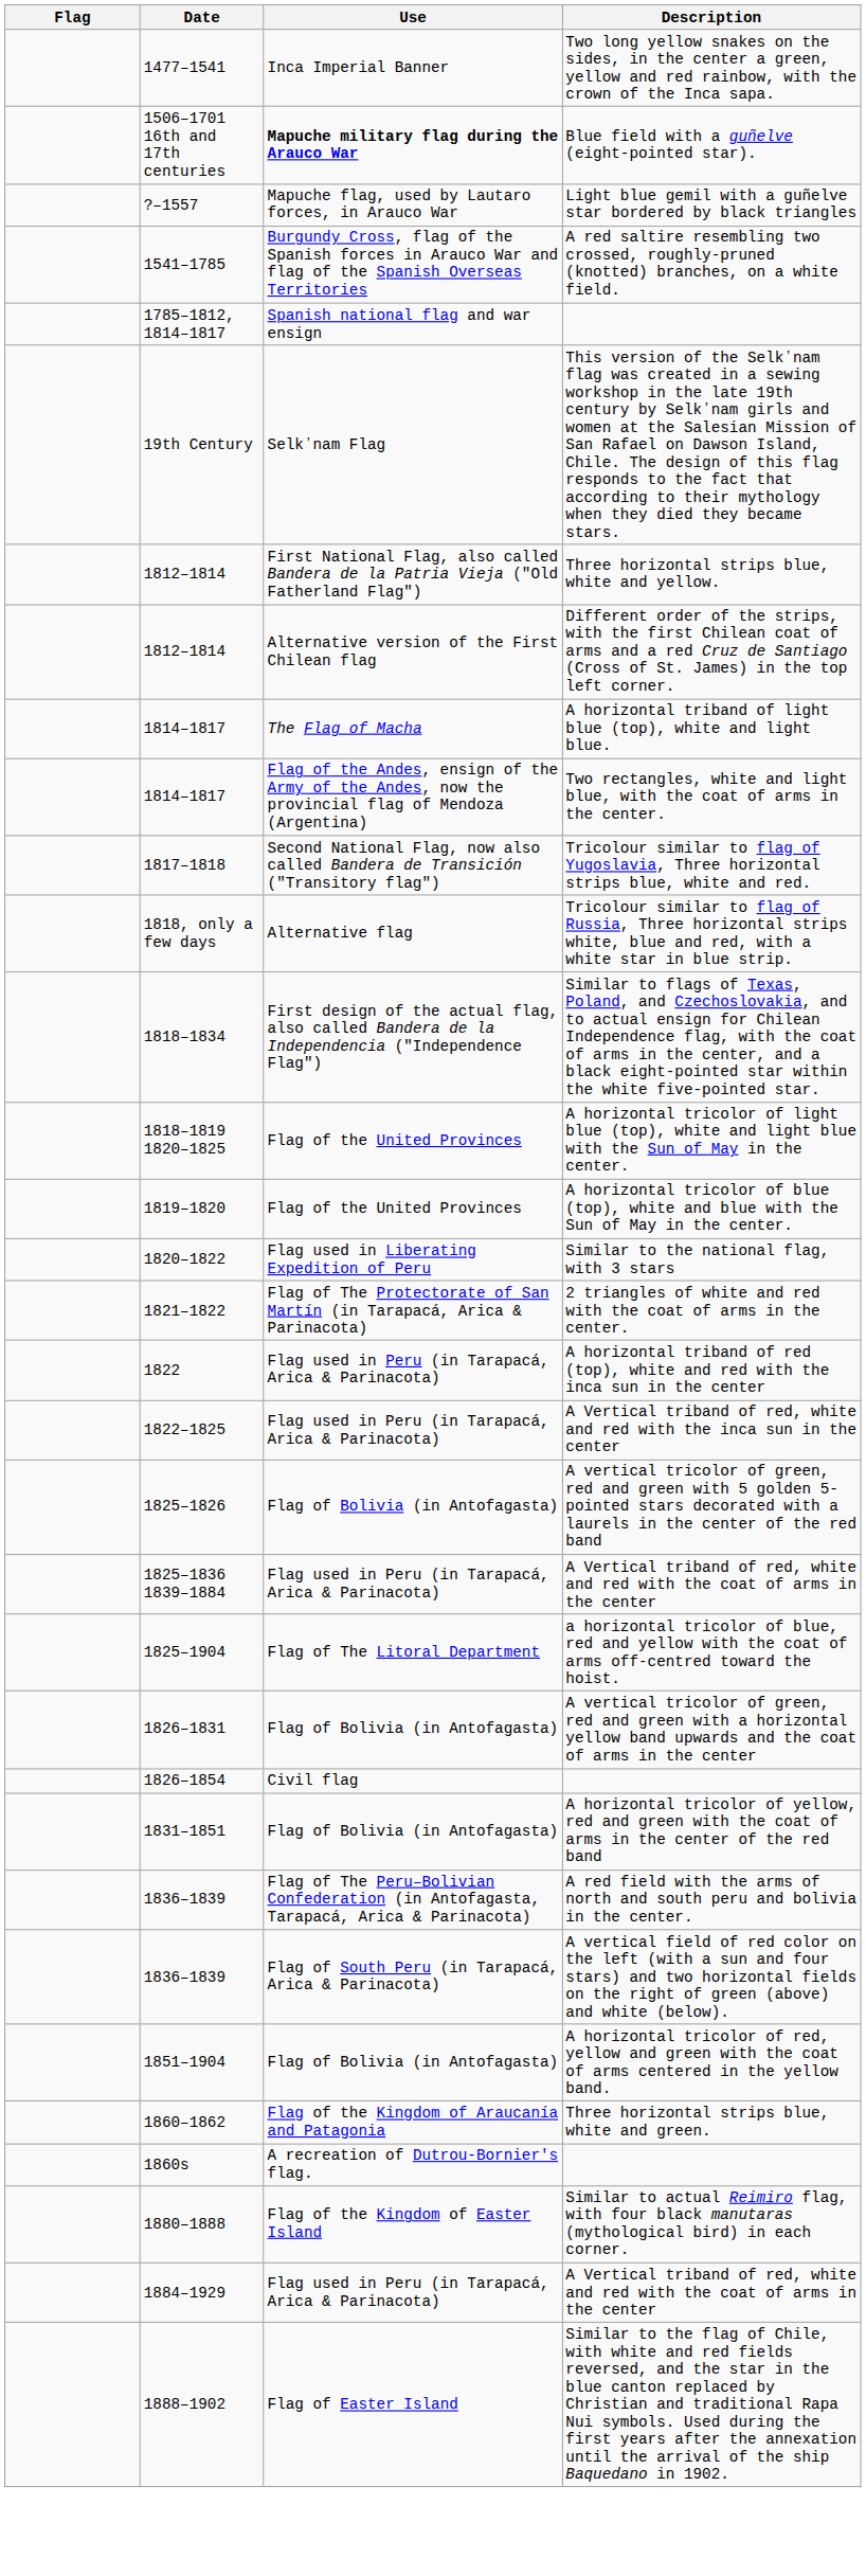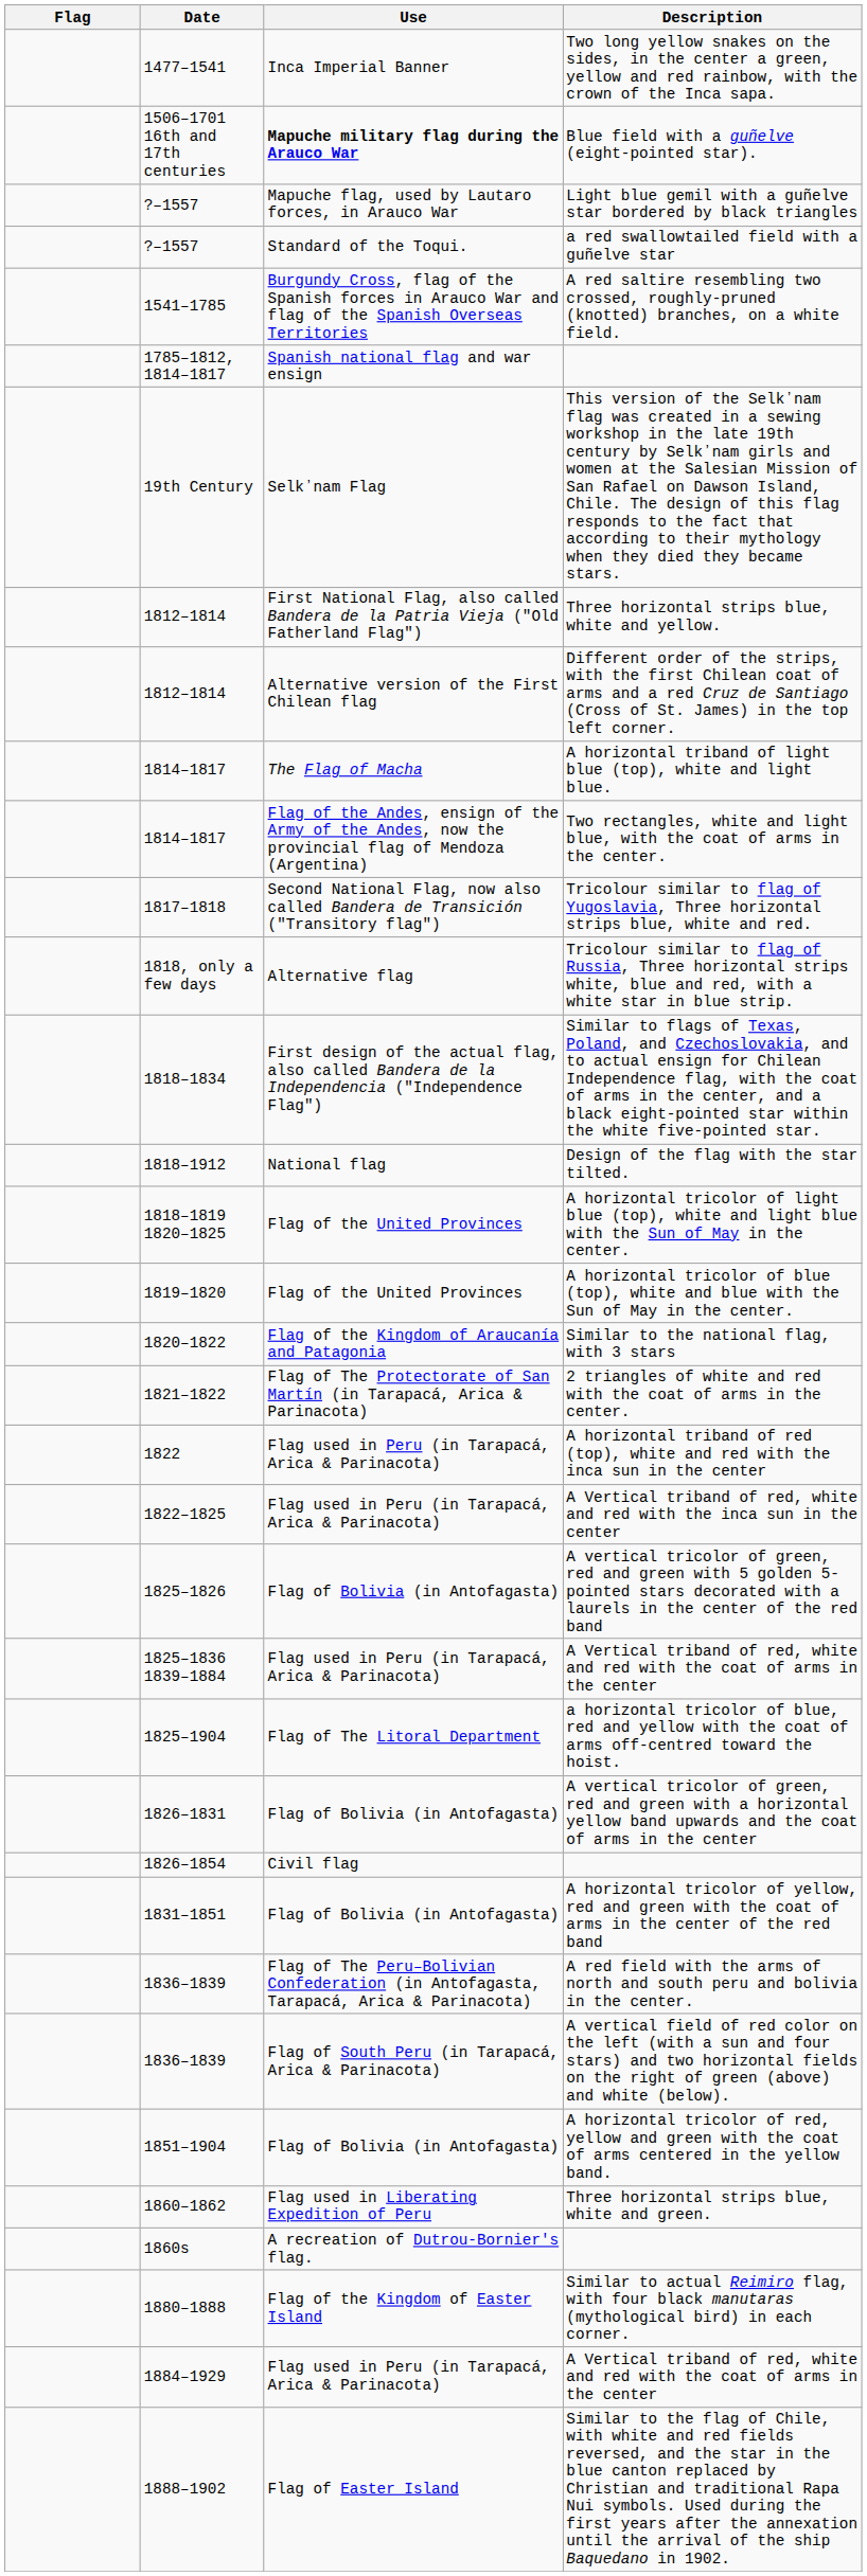 <table class="wikitable" style="background: #f9f9f9">
 <tr>
 <th width="110">Flag</th>
 <th width="100">Date</th>
 <th width="250">Use</th>
 <th width="250">Description</th>
 </tr>
 <tr>
 <td></td>
 <td>1477–1541</td>
 <td>Inca Imperial Banner</td>
 <td>Two long yellow snakes on the sides, in the center a green, yellow and red rainbow, with the crown of the Inca sapa.</td>
 </tr>
 <tr>
 <td></td>
 <td>1506–1701<br>16th and 17th centuries</td>
 <td><strong>Mapuche military flag during the <a href='#'>Arauco War</a></strong></td>
 <td>Blue field with a <em><a href='#'>guñelve</a></em> (eight-pointed star).</td>
 </tr>
 <tr>
 <td></td>
 <td>?–1557</td>
 <td>Mapuche flag, used by Lautaro forces, in Arauco War</td>
 <td>Light blue gemil with a guñelve star bordered by black triangles</td>
+</tr>
+<tr>
+<td></td>
+<td>?–1557</td>
+<td>Standard of the Toqui.</td>
+<td>a red swallowtailed field with a guñelve star</td>
 </tr>
 <tr>
 <td></td>
 <td>1541–1785</td>
 <td><a href='#'>Burgundy Cross</a>, flag of the Spanish forces in Arauco War and flag of the <a href='#'>Spanish Overseas Territories</a></td>
 <td>A red saltire resembling two crossed, roughly-pruned (knotted) branches, on a white field.</td>
 </tr>
 <tr>
 <td></td>
 <td>1785–1812, 1814–1817</td>
 <td><a href='#'>Spanish national flag</a> and war ensign</td>
 <td></td>
 </tr>
 <tr>
 <td></td>
 <td>19th Century</td>
 <td>Selkʼnam Flag</td>
 <td>This version of the Selkʼnam flag was created in a sewing workshop in the late 19th century by Selkʼnam girls and women at the Salesian Mission of San Rafael on Dawson Island, Chile. The design of this flag responds to the fact that according to their mythology when they died they became stars.</td>
 </tr>
 <tr>
 <td></td>
 <td>1812–1814</td>
 <td>First National Flag, also called <em>Bandera de la Patria Vieja</em> ("Old Fatherland Flag")</td>
 <td>Three horizontal strips blue, white and yellow.</td>
 </tr>
 <tr>
 <td></td>
 <td>1812–1814</td>
 <td>Alternative version of the First Chilean flag</td>
 <td>Different order of the strips, with the first Chilean coat of arms and a red <em>Cruz de Santiago</em> (Cross of St. James) in the top left corner.</td>
 </tr>
 <tr>
 <td></td>
 <td>1814–1817</td>
 <td><em>The <a href='#'>Flag of Macha</a></em></td>
 <td>A horizontal triband of light blue (top), white and light blue.</td>
 </tr>
 <tr>
 <td></td>
 <td>1814–1817</td>
 <td><a href='#'>Flag of the Andes</a>, ensign of the <a href='#'>Army of the Andes</a>, now the provincial flag of Mendoza (Argentina)</td>
 <td>Two rectangles, white and light blue, with the coat of arms in the center.</td>
 </tr>
 <tr>
 <td></td>
 <td>1817–1818</td>
 <td>Second National Flag, now also called <em>Bandera de Transición</em> ("Transitory flag")</td>
 <td>Tricolour similar to <a href='#'>flag of Yugoslavia</a>, Three horizontal strips blue, white and red.</td>
 </tr>
 <tr>
 <td></td>
 <td>1818, only a few days</td>
 <td>Alternative flag</td>
 <td>Tricolour similar to <a href='#'>flag of Russia</a>, Three horizontal strips white, blue and red, with a white star in blue strip.</td>
 </tr>
 <tr>
 <td></td>
 <td>1818–1834</td>
 <td>First design of the actual flag, also called <em>Bandera de la Independencia</em> ("Independence Flag")</td>
 <td>Similar to flags of <a href='#'>Texas</a>, <a href='#'>Poland</a>, and <a href='#'>Czechoslovakia</a>, and to actual ensign for Chilean Independence flag, with the coat of arms in the center, and a black eight-pointed star within the white five-pointed star.</td>
 </tr>
 <tr>
 <td></td>
+<td>1818–1912</td>
+<td>National flag</td>
+<td>Design of the flag with the star tilted.</td>
+</tr>
+<tr>
+<td></td>
 <td>1818–1819<br>1820–1825</td>
 <td>Flag of the <a href='#'>United Provinces</a></td>
 <td>A horizontal tricolor of light blue (top), white and light blue with the <a href='#'>Sun of May</a> in the center.</td>
 </tr>
 <tr>
 <td></td>
 <td>1819–1820</td>
 <td>Flag of the United Provinces</td>
 <td>A horizontal tricolor of blue (top), white and blue with the Sun of May in the center.</td>
 </tr>
 <tr>
 <td></td>
 <td>1820–1822</td>
-<td>Flag used in <a href='#'>Liberating Expedition of Peru</a></td>
+<td><a href='#'>Flag</a> of the <a href='#'>Kingdom of Araucanía and Patagonia</a></td>
 <td>Similar to the national flag, with 3 stars</td>
 </tr>
 <tr>
 <td></td>
 <td>1821–1822</td>
 <td>Flag of The <a href='#'>Protectorate of San Martín</a> (in Tarapacá, Arica & Parinacota)</td>
 <td>2 triangles of white and red with the coat of arms in the center.</td>
 </tr>
 <tr>
 <td></td>
 <td>1822</td>
 <td>Flag used in <a href='#'>Peru</a> (in Tarapacá, Arica & Parinacota)</td>
 <td>A horizontal triband of red (top), white and red with the inca sun in the center</td>
 </tr>
 <tr>
 <td></td>
 <td>1822–1825</td>
 <td>Flag used in Peru (in Tarapacá, Arica & Parinacota)</td>
 <td>A Vertical triband of red, white and red with the inca sun in the center</td>
 </tr>
 <tr>
 <td></td>
 <td>1825–1826</td>
 <td>Flag of <a href='#'>Bolivia</a> (in Antofagasta)</td>
 <td>A vertical tricolor of green, red and green with 5 golden 5-pointed stars decorated with a laurels in the center of the red band</td>
 </tr>
 <tr>
 <td></td>
 <td>1825–1836<br>1839–1884</td>
 <td>Flag used in Peru (in Tarapacá, Arica & Parinacota)</td>
 <td>A Vertical triband of red, white and red with the coat of arms in the center</td>
 </tr>
 <tr>
 <td></td>
 <td>1825–1904</td>
 <td>Flag of The <a href='#'>Litoral Department</a></td>
 <td>a horizontal tricolor of blue, red and yellow with the coat of arms off-centred toward the hoist.</td>
 </tr>
 <tr>
 <td></td>
 <td>1826–1831</td>
 <td>Flag of Bolivia (in Antofagasta)</td>
 <td>A vertical tricolor of green, red and green with a horizontal yellow band upwards and the coat of arms in the center</td>
 </tr>
 <tr>
 <td></td>
 <td>1826–1854</td>
 <td>Civil flag</td>
 <td></td>
 </tr>
 <tr>
 <td></td>
 <td>1831–1851</td>
 <td>Flag of Bolivia (in Antofagasta)</td>
 <td>A horizontal tricolor of yellow, red and green with the coat of arms in the center of the red band</td>
 </tr>
 <tr>
 <td></td>
 <td>1836–1839</td>
 <td>Flag of The <a href='#'>Peru–Bolivian Confederation</a> (in Antofagasta, Tarapacá, Arica & Parinacota)</td>
 <td>A red field with the arms of north and south peru and bolivia in the center.</td>
 </tr>
 <tr>
 <td></td>
 <td>1836–1839</td>
 <td>Flag of <a href='#'>South Peru</a> (in Tarapacá, Arica & Parinacota)</td>
 <td>A vertical field of red color on the left (with a sun and four stars) and two horizontal fields on the right of green (above) and white (below).</td>
 </tr>
 <tr>
 <td></td>
 <td>1851–1904</td>
 <td>Flag of Bolivia (in Antofagasta)</td>
 <td>A horizontal tricolor of red, yellow and green with the coat of arms centered in the yellow band.</td>
 </tr>
 <tr>
 <td></td>
 <td>1860–1862</td>
-<td><a href='#'>Flag</a> of the <a href='#'>Kingdom of Araucanía and Patagonia</a></td>
+<td>Flag used in <a href='#'>Liberating Expedition of Peru</a></td>
 <td>Three horizontal strips blue, white and green.</td>
 </tr>
 <tr>
 <td></td>
 <td>1860s</td>
 <td>A recreation of <a href='#'>Dutrou-Bornier's</a> flag.</td>
 <td></td>
 </tr>
 <tr>
 <td></td>
 <td>1880–1888</td>
 <td>Flag of the <a href='#'>Kingdom</a> of <a href='#'>Easter Island</a></td>
 <td>Similar to actual <em><a href='#'>Reimiro</a></em> flag, with four black <em>manutaras</em> (mythological bird) in each corner.</td>
 </tr>
 <tr>
 <td></td>
 <td>1884–1929</td>
 <td>Flag used in Peru (in Tarapacá, Arica & Parinacota)</td>
 <td>A Vertical triband of red, white and red with the coat of arms in the center</td>
 </tr>
 <tr>
 <td></td>
 <td>1888–1902</td>
 <td>Flag of <a href='#'>Easter Island</a></td>
 <td>Similar to the flag of Chile, with white and red fields reversed, and the star in the blue canton replaced by Christian and traditional Rapa Nui symbols. Used during the first years after the annexation until the arrival of the ship <em>Baquedano</em> in 1902.</td>
 </tr>
 </table>
